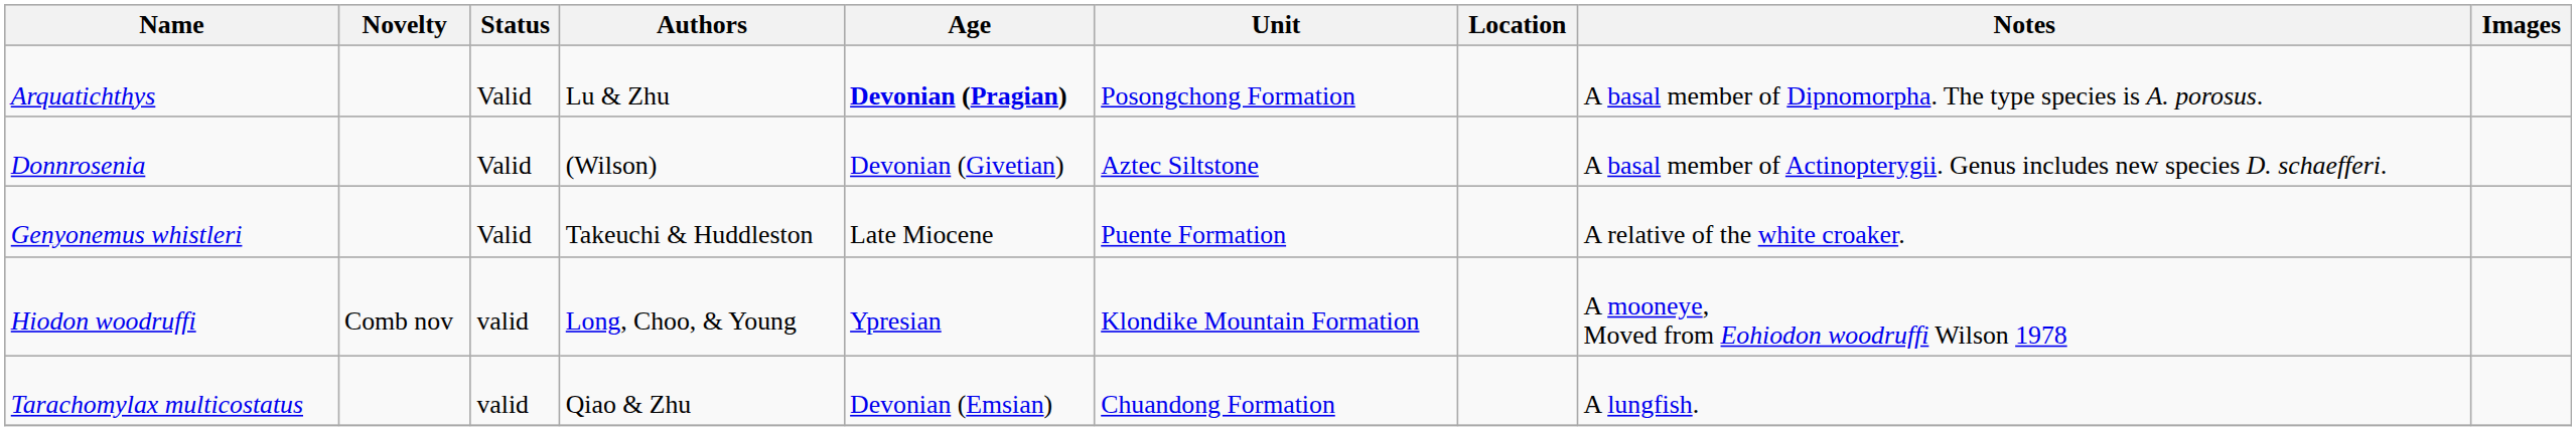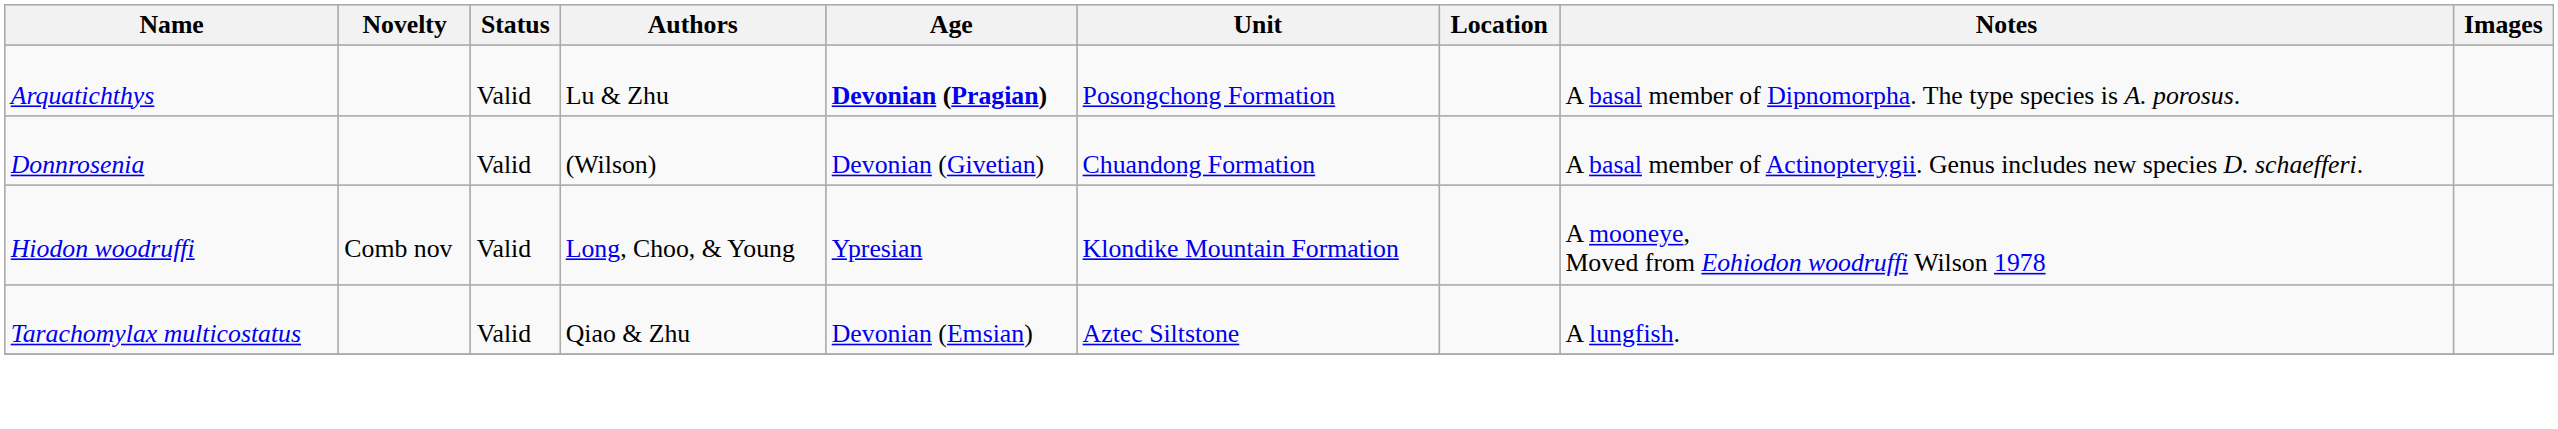 <table class="wikitable sortable" align="center" width="100%">
 <tr>
 <th>Name</th>
 <th>Novelty</th>
 <th>Status</th>
 <th>Authors</th>
 <th>Age</th>
 <th>Unit</th>
 <th>Location</th>
 <th>Notes</th>
 <th>Images</th>
 </tr>
 <tr>
 <td><br><em><a href='#'>Arquatichthys</a></em></td>
 <td></td>
 <td><br>Valid</td>
 <td><br>Lu & Zhu</td>
 <td><strong><br><a href='#'>Devonian</a> (<a href='#'>Pragian</a>)</strong></td>
 <td><br><a href='#'>Posongchong Formation</a></td>
 <td><br></td>
 <td><br>A <a href='#'>basal</a> member of <a href='#'>Dipnomorpha</a>. The type species is <em>A. porosus</em>.</td>
 <td></td>
 </tr>
 <tr>
 <td><br><em><a href='#'>Donnrosenia</a></em></td>
 <td></td>
 <td><br>Valid</td>
 <td><br>(Wilson)</td>
 <td><br><a href='#'>Devonian</a> (<a href='#'>Givetian</a>)</td>
-<td><br><a href='#'>Aztec Siltstone</a></td>
+<td><br><a href='#'>Chuandong Formation</a></td>
 <td><br></td>
 <td><br>A <a href='#'>basal</a> member of <a href='#'>Actinopterygii</a>. Genus includes new species <em>D. schaefferi</em>.</td>
 <td></td>
 </tr>
 <tr>
-<td><br><em><a href='#'>Genyonemus whistleri</a></em></td>
-<td></td>
-<td><br>Valid</td>
-<td><br>Takeuchi & Huddleston</td>
-<td><br>Late Miocene</td>
-<td><br><a href='#'>Puente Formation</a></td>
-<td><br></td>
-<td><br>A relative of the <a href='#'>white croaker</a>.</td>
-<td></td>
-</tr>
-<tr>
 <td><br><em><a href='#'>Hiodon woodruffi</a></em></td>
 <td><br>Comb nov</td>
-<td><br>valid</td>
+<td><br>Valid</td>
 <td><br><a href='#'>Long</a>, Choo, & Young</td>
 <td><br><a href='#'>Ypresian</a></td>
 <td><br><a href='#'>Klondike Mountain Formation</a></td>
 <td><br><br></td>
 <td><br>A <a href='#'>mooneye</a>,<br> Moved from <em><a href='#'>Eohiodon woodruffi</a></em> Wilson <a href='#'>1978</a></td>
 <td><br></td>
 </tr>
 <tr>
 <td><br><em><a href='#'>Tarachomylax multicostatus</a></em></td>
 <td></td>
-<td><br>valid</td>
+<td><br>Valid</td>
 <td><br>Qiao & Zhu</td>
 <td><br><a href='#'>Devonian</a> (<a href='#'>Emsian</a>)</td>
-<td><br><a href='#'>Chuandong Formation</a></td>
+<td><br><a href='#'>Aztec Siltstone</a></td>
 <td><br></td>
 <td><br>A <a href='#'>lungfish</a>.</td>
 <td></td>
 </tr>
 <tr>
 </tr>
 </table>
